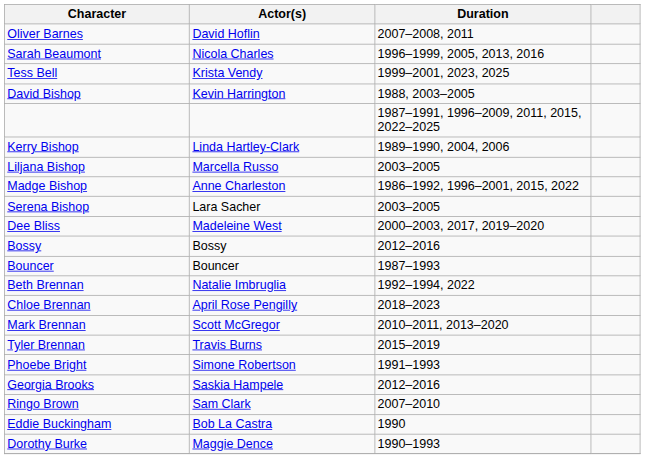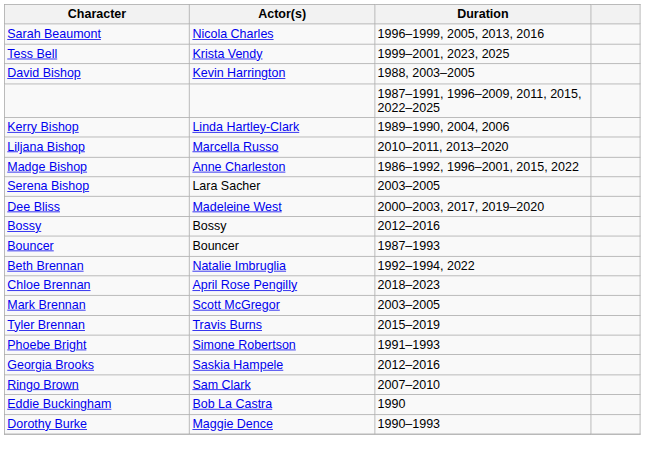 <table class="wikitable">
 <tr>
 <th scope="col" width="230">Character</th>
 <th scope="col" width="230">Actor(s)</th>
 <th scope="col" width="270">Duration</th>
 <th scope="col" width="55"></th>
-</tr>
-<tr>
-<td><a href='#'>Oliver Barnes</a></td>
-<td><a href='#'>David Hoflin</a></td>
-<td>2007–2008, 2011</td>
-<td></td>
 </tr>
 <tr>
 <td><a href='#'>Sarah Beaumont</a></td>
 <td><a href='#'>Nicola Charles</a></td>
 <td>1996–1999, 2005, 2013, 2016</td>
 <td></td>
 </tr>
 <tr>
 <td><a href='#'>Tess Bell</a></td>
 <td><a href='#'>Krista Vendy</a></td>
 <td>1999–2001, 2023, 2025</td>
 <td></td>
 </tr>
 <tr>
 <td><a href='#'>David Bishop</a></td>
 <td><a href='#'>Kevin Harrington</a></td>
 <td>1988, 2003–2005</td>
 <td></td>
 </tr>
 <tr>
 <td></td>
 <td></td>
 <td>1987–1991, 1996–2009, 2011, 2015, 2022–2025</td>
 <td></td>
 </tr>
 <tr>
 <td><a href='#'>Kerry Bishop</a></td>
 <td><a href='#'>Linda Hartley-Clark</a></td>
 <td>1989–1990, 2004, 2006</td>
 <td></td>
 </tr>
 <tr>
 <td><a href='#'>Liljana Bishop</a></td>
 <td><a href='#'>Marcella Russo</a></td>
-<td>2003–2005</td>
+<td>2010–2011, 2013–2020</td>
 <td></td>
 </tr>
 <tr>
 <td><a href='#'>Madge Bishop</a></td>
 <td><a href='#'>Anne Charleston</a></td>
 <td>1986–1992, 1996–2001, 2015, 2022</td>
 <td></td>
 </tr>
 <tr>
 <td><a href='#'>Serena Bishop</a></td>
 <td>Lara Sacher</td>
 <td>2003–2005</td>
 <td></td>
 </tr>
 <tr>
 <td><a href='#'>Dee Bliss</a></td>
 <td><a href='#'>Madeleine West</a></td>
 <td>2000–2003, 2017, 2019–2020</td>
 <td></td>
 </tr>
 <tr>
 <td><a href='#'>Bossy</a></td>
 <td>Bossy</td>
 <td>2012–2016</td>
 <td></td>
 </tr>
 <tr>
 <td><a href='#'>Bouncer</a></td>
 <td>Bouncer</td>
 <td>1987–1993</td>
 <td></td>
 </tr>
 <tr>
 <td><a href='#'>Beth Brennan</a></td>
 <td><a href='#'>Natalie Imbruglia</a></td>
 <td>1992–1994, 2022</td>
 <td></td>
 </tr>
 <tr>
 <td><a href='#'>Chloe Brennan</a></td>
 <td><a href='#'>April Rose Pengilly</a></td>
 <td>2018–2023</td>
 <td></td>
 </tr>
 <tr>
 <td><a href='#'>Mark Brennan</a></td>
 <td><a href='#'>Scott McGregor</a></td>
-<td>2010–2011, 2013–2020</td>
+<td>2003–2005</td>
 <td></td>
 </tr>
 <tr>
 <td><a href='#'>Tyler Brennan</a></td>
 <td><a href='#'>Travis Burns</a></td>
 <td>2015–2019</td>
 <td></td>
 </tr>
 <tr>
 <td><a href='#'>Phoebe Bright</a></td>
 <td><a href='#'>Simone Robertson</a></td>
 <td>1991–1993</td>
 <td></td>
 </tr>
 <tr>
 <td><a href='#'>Georgia Brooks</a></td>
 <td><a href='#'>Saskia Hampele</a></td>
 <td>2012–2016</td>
 <td></td>
 </tr>
 <tr>
 <td><a href='#'>Ringo Brown</a></td>
 <td><a href='#'>Sam Clark</a></td>
 <td>2007–2010</td>
 <td></td>
 </tr>
 <tr>
 <td><a href='#'>Eddie Buckingham</a></td>
 <td><a href='#'>Bob La Castra</a></td>
 <td>1990</td>
 <td></td>
 </tr>
 <tr>
 <td><a href='#'>Dorothy Burke</a></td>
 <td><a href='#'>Maggie Dence</a></td>
 <td>1990–1993</td>
 <td></td>
 </tr>
 <tr>
 </tr>
 </table>
